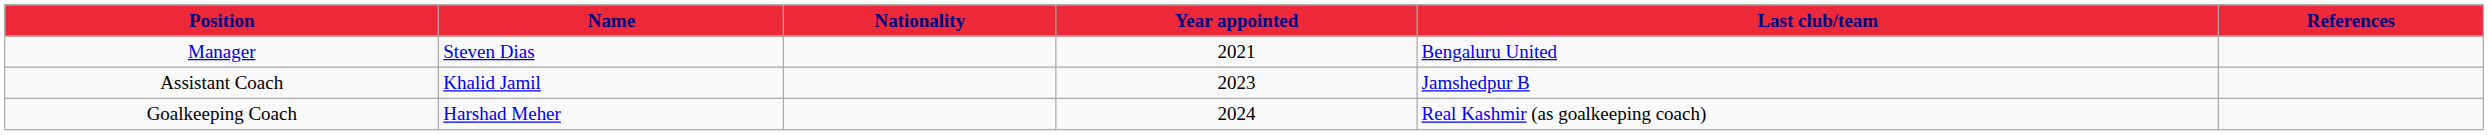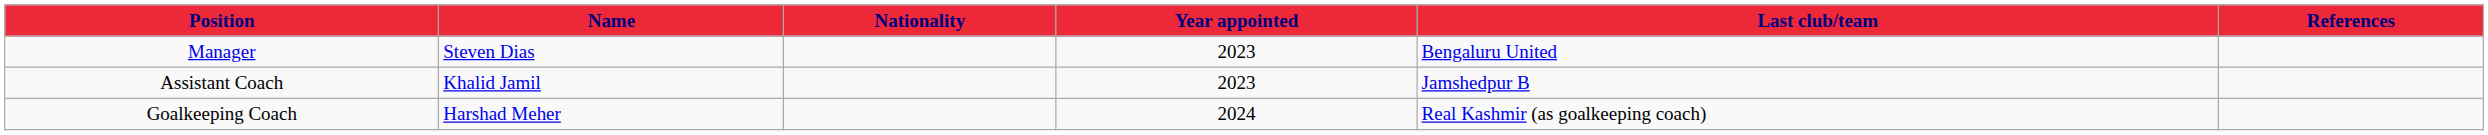 <table class="wikitable sortable" style="text-align:center; font-size:95%; width:100%;">
 <tr>
 <th style="background-color:#ED2939; color:#000080;">Position</th>
 <th style="background-color:#ED2939; color:#000080;">Name</th>
 <th style="background-color:#ED2939; color:#000080;">Nationality</th>
 <th style="background-color:#ED2939; color:#000080;">Year appointed</th>
 <th style="background-color:#ED2939; color:#000080;">Last club/team</th>
 <th style="background-color:#ED2939; color:#000080;" class="unsortable">References</th>
 </tr>
 <tr>
 <td><a href='#'>Manager</a></td>
 <td style="text-align:left;"><a href='#'>Steven Dias</a></td>
 <td style="text-align:left;"></td>
-<td>2021</td>
+<td>2023</td>
 <td style="text-align:left;"> <a href='#'>Bengaluru United</a></td>
 <td></td>
 </tr>
 <tr>
 <td>Assistant Coach</td>
 <td style="text-align:left;"><a href='#'>Khalid Jamil</a></td>
 <td style="text-align:left;"></td>
 <td>2023</td>
 <td style="text-align:left;"> <a href='#'>Jamshedpur B</a></td>
 <td></td>
 </tr>
 <tr>
 <td>Goalkeeping Coach</td>
 <td style="text-align:left;"><a href='#'>Harshad Meher</a></td>
 <td style="text-align:left;"></td>
 <td>2024</td>
 <td style="text-align:left;"> <a href='#'>Real Kashmir</a> (as goalkeeping coach)</td>
 <td></td>
 </tr>
 </table>
